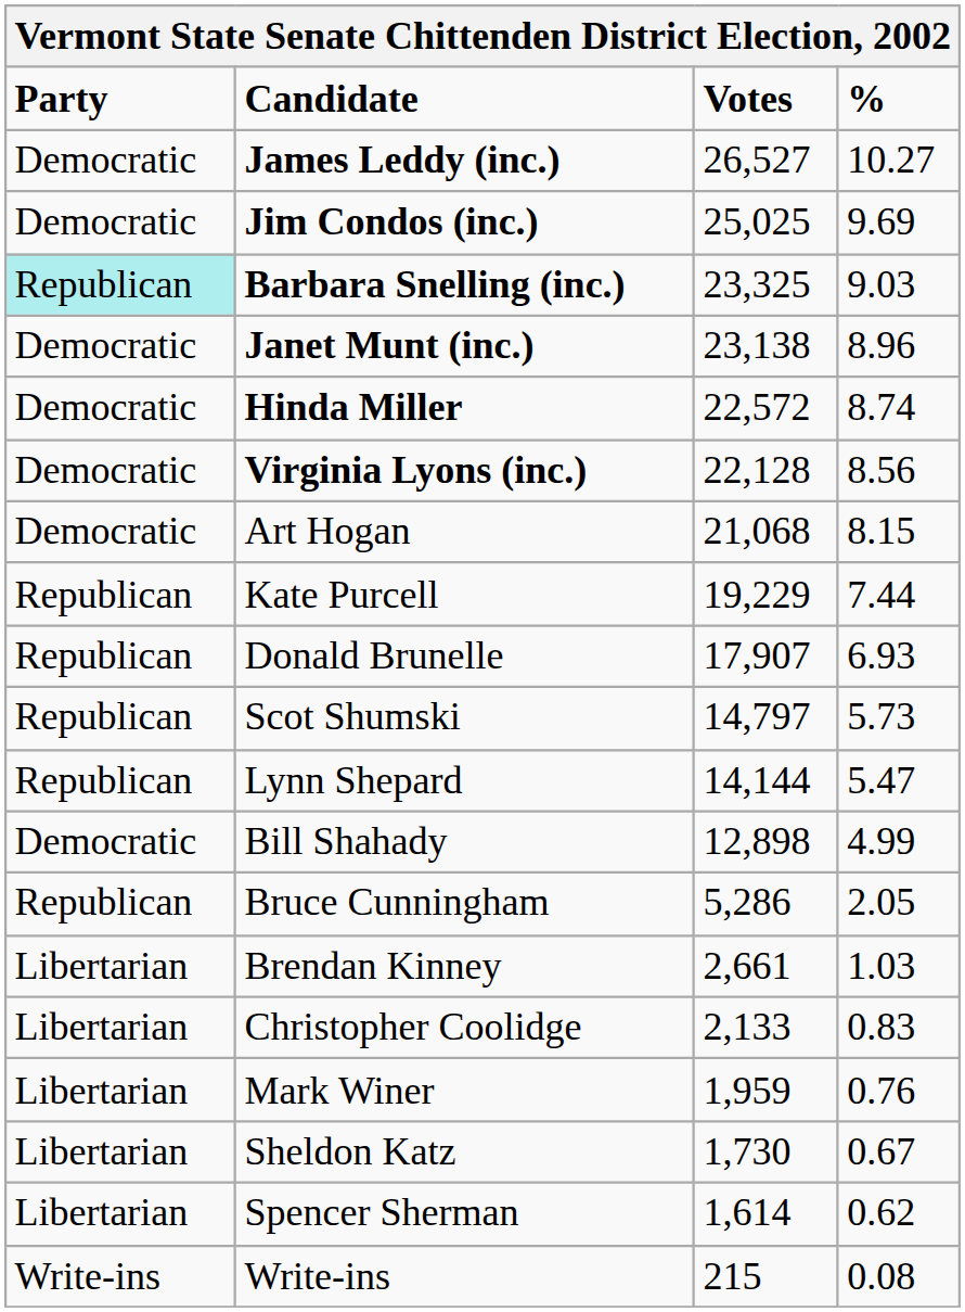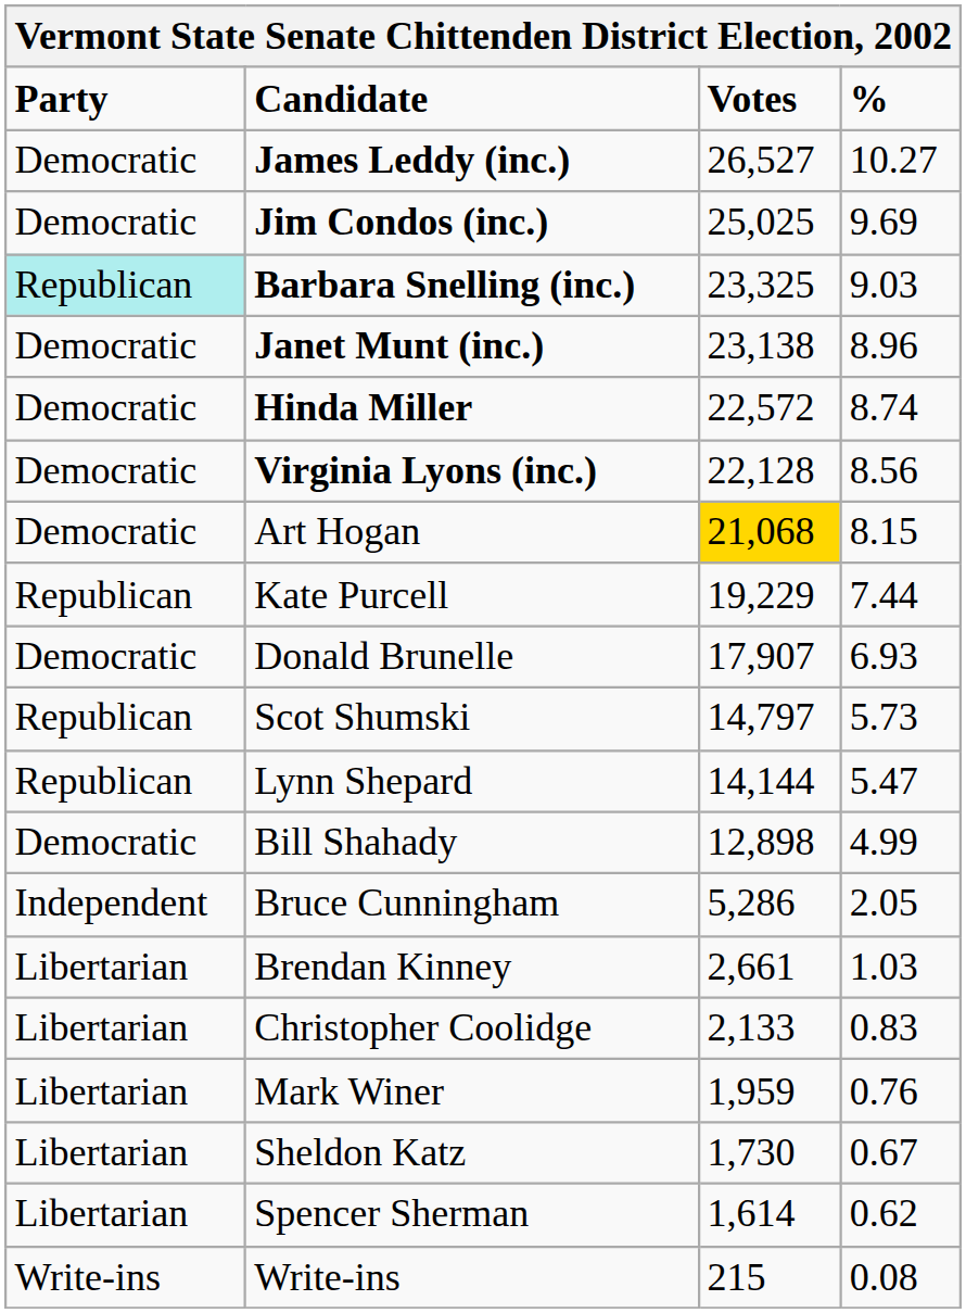 <table class="wikitable">
 <tr>
 <th colspan="4">Vermont State Senate Chittenden District Election, 2002</th>
 </tr>
 <tr>
 <td><strong>Party</strong></td>
 <td><strong>Candidate</strong></td>
 <td><strong>Votes</strong></td>
 <td><strong>%</strong></td>
 </tr>
 <tr>
 <td>Democratic</td>
 <td><strong>James Leddy (inc.)</strong></td>
 <td>26,527</td>
 <td>10.27</td>
 </tr>
 <tr>
 <td>Democratic</td>
 <td><strong>Jim Condos (inc.)</strong></td>
 <td>25,025</td>
 <td>9.69</td>
 </tr>
 <tr>
 <td style="background: paleturquoise;">Republican</td>
 <td><strong>Barbara Snelling (inc.)</strong></td>
 <td>23,325</td>
 <td>9.03</td>
 </tr>
 <tr>
 <td>Democratic</td>
 <td><strong>Janet Munt (inc.)</strong></td>
 <td>23,138</td>
 <td>8.96</td>
 </tr>
 <tr>
 <td>Democratic</td>
 <td><strong>Hinda Miller</strong></td>
 <td>22,572</td>
 <td>8.74</td>
 </tr>
 <tr>
 <td>Democratic</td>
 <td><strong>Virginia Lyons (inc.)</strong></td>
 <td>22,128</td>
 <td>8.56</td>
 </tr>
 <tr>
 <td>Democratic</td>
 <td>Art Hogan</td>
-<td>21,068</td>
+<td style="background: gold;">21,068</td>
 <td>8.15</td>
 </tr>
 <tr>
 <td>Republican</td>
 <td>Kate Purcell</td>
 <td>19,229</td>
 <td>7.44</td>
 </tr>
 <tr>
-<td>Republican</td>
+<td>Democratic</td>
 <td>Donald Brunelle</td>
 <td>17,907</td>
 <td>6.93</td>
 </tr>
 <tr>
 <td>Republican</td>
 <td>Scot Shumski</td>
 <td>14,797</td>
 <td>5.73</td>
 </tr>
 <tr>
 <td>Republican</td>
 <td>Lynn Shepard</td>
 <td>14,144</td>
 <td>5.47</td>
 </tr>
 <tr>
 <td>Democratic</td>
 <td>Bill Shahady</td>
 <td>12,898</td>
 <td>4.99</td>
 </tr>
 <tr>
-<td>Republican</td>
+<td>Independent</td>
 <td>Bruce Cunningham</td>
 <td>5,286</td>
 <td>2.05</td>
 </tr>
 <tr>
 <td>Libertarian</td>
 <td>Brendan Kinney</td>
 <td>2,661</td>
 <td>1.03</td>
 </tr>
 <tr>
 <td>Libertarian</td>
 <td>Christopher Coolidge</td>
 <td>2,133</td>
 <td>0.83</td>
 </tr>
 <tr>
 <td>Libertarian</td>
 <td>Mark Winer</td>
 <td>1,959</td>
 <td>0.76</td>
 </tr>
 <tr>
 <td>Libertarian</td>
 <td>Sheldon Katz</td>
 <td>1,730</td>
 <td>0.67</td>
 </tr>
 <tr>
 <td>Libertarian</td>
 <td>Spencer Sherman</td>
 <td>1,614</td>
 <td>0.62</td>
 </tr>
 <tr>
 <td>Write-ins</td>
 <td>Write-ins</td>
 <td>215</td>
 <td>0.08</td>
 </tr>
 </table>
